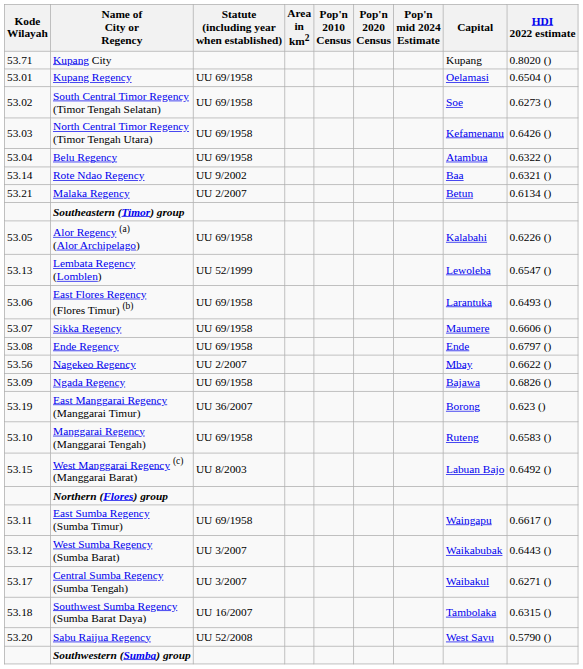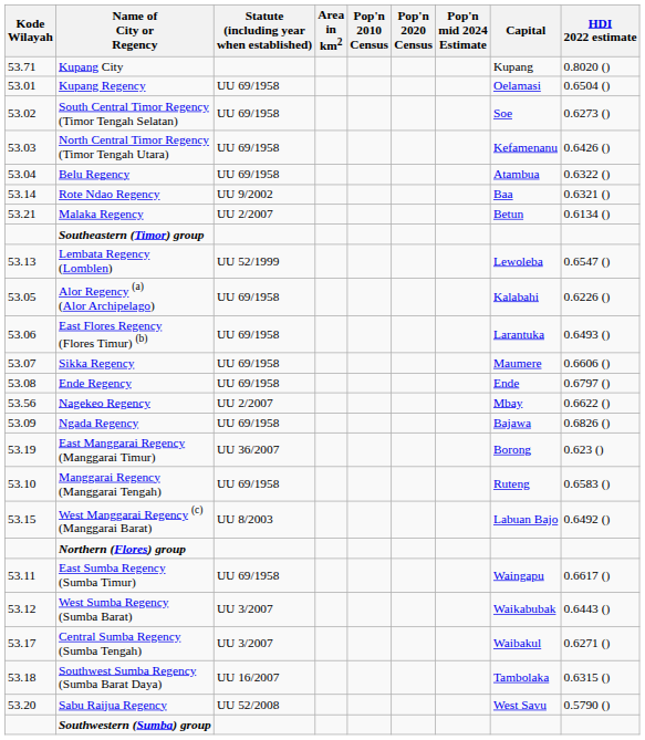 <table class="wikitable sortable" style="margin-bottom: 0;">
 <tr>
 <th>Kode <br>Wilayah</th>
 <th>Name of<br>City or<br>Regency</th>
 <th>Statute <br>(including year <br>when established)</th>
 <th>Area<br>in<br>km<sup>2</sup></th>
 <th>Pop'n <br> 2010 <br> Census</th>
 <th>Pop'n <br> 2020 <br>Census</th>
 <th>Pop'n <br> mid 2024 <br>Estimate</th>
 <th>Capital</th>
 <th><a href='#'>HDI</a><br>2022 estimate</th>
 </tr>
 <tr>
 <td>53.71</td>
 <td><a href='#'>Kupang</a> City</td>
 <td></td>
 <td align="right"></td>
 <td align="right"></td>
 <td align="right"></td>
 <td align="right"></td>
 <td>Kupang</td>
 <td>0.8020 ()</td>
 </tr>
 <tr>
 <td>53.01</td>
 <td><a href='#'>Kupang Regency</a></td>
 <td>UU 69/1958</td>
 <td align="right"></td>
 <td align="right"></td>
 <td align="right"></td>
 <td align="right"></td>
 <td><a href='#'>Oelamasi</a></td>
 <td>0.6504 ()</td>
 </tr>
 <tr>
 <td>53.02</td>
 <td><a href='#'>South Central Timor Regency</a><br>(Timor Tengah Selatan)</td>
 <td>UU 69/1958</td>
 <td align="right"></td>
 <td align="right"></td>
 <td align="right"></td>
 <td align="right"></td>
 <td><a href='#'>Soe</a></td>
 <td>0.6273 ()</td>
 </tr>
 <tr>
 <td>53.03</td>
 <td><a href='#'>North Central Timor Regency</a><br>(Timor Tengah Utara)</td>
 <td>UU 69/1958</td>
 <td align="right"></td>
 <td align="right"></td>
 <td align="right"></td>
 <td align="right"></td>
 <td><a href='#'>Kefamenanu</a></td>
 <td>0.6426 ()</td>
 </tr>
 <tr>
 <td>53.04</td>
 <td><a href='#'>Belu Regency</a></td>
 <td>UU 69/1958</td>
 <td align="right"></td>
 <td align="right"></td>
 <td align="right"></td>
 <td align="right"></td>
 <td><a href='#'>Atambua</a></td>
 <td>0.6322 ()</td>
 </tr>
 <tr>
 <td>53.14</td>
 <td><a href='#'>Rote Ndao Regency</a></td>
 <td>UU 9/2002</td>
 <td align="right"></td>
 <td align="right"></td>
 <td align="right"></td>
 <td align="right"></td>
 <td><a href='#'>Baa</a></td>
 <td>0.6321 ()</td>
 </tr>
 <tr>
 <td>53.21</td>
 <td><a href='#'>Malaka Regency</a></td>
 <td>UU 2/2007</td>
 <td align="right"></td>
 <td align="right"></td>
 <td align="right"></td>
 <td align="right"></td>
 <td><a href='#'>Betun</a></td>
 <td>0.6134 ()</td>
 </tr>
 <tr>
 <td></td>
 <td><strong><em>Southeastern (<a href='#'>Timor</a>) group</em></strong></td>
 <td></td>
 <td align="right"><em></em></td>
 <td align="right"><em></em></td>
 <td align="right"><em></em></td>
 <td align="right"><em></em></td>
 <td></td>
 </tr>
 <tr>
+<td>53.13</td>
+<td><a href='#'>Lembata Regency</a><br>(<a href='#'>Lomblen</a>)</td>
+<td>UU 52/1999</td>
+<td align="right"></td>
+<td align="right"></td>
+<td align="right"></td>
+<td align="right"></td>
+<td><a href='#'>Lewoleba</a></td>
+<td>0.6547 ()</td>
+</tr>
+<tr>
 <td>53.05</td>
 <td><a href='#'>Alor Regency</a> <sup>(a)</sup><br>(<a href='#'>Alor Archipelago</a>)</td>
 <td>UU 69/1958</td>
 <td align="right"></td>
 <td align="right"></td>
 <td align="right"></td>
 <td align="right"></td>
 <td><a href='#'>Kalabahi</a></td>
 <td>0.6226 ()</td>
-</tr>
-<tr>
-<td>53.13</td>
-<td><a href='#'>Lembata Regency</a><br>(<a href='#'>Lomblen</a>)</td>
-<td>UU 52/1999</td>
-<td align="right"></td>
-<td align="right"></td>
-<td align="right"></td>
-<td align="right"></td>
-<td><a href='#'>Lewoleba</a></td>
-<td>0.6547 ()</td>
 </tr>
 <tr>
 <td>53.06</td>
 <td><a href='#'>East Flores Regency</a><br>(Flores Timur) <sup>(b)</sup></td>
 <td>UU 69/1958</td>
 <td align="right"></td>
 <td align="right"></td>
 <td align="right"></td>
 <td align="right"></td>
 <td><a href='#'>Larantuka</a></td>
 <td>0.6493 ()</td>
 </tr>
 <tr>
 <td>53.07</td>
 <td><a href='#'>Sikka Regency</a></td>
 <td>UU 69/1958</td>
 <td align="right"></td>
 <td align="right"></td>
 <td align="right"></td>
 <td align="right"></td>
 <td><a href='#'>Maumere</a></td>
 <td>0.6606 ()</td>
 </tr>
 <tr>
 <td>53.08</td>
 <td><a href='#'>Ende Regency</a></td>
 <td>UU 69/1958</td>
 <td align="right"></td>
 <td align="right"></td>
 <td align="right"></td>
 <td align="right"></td>
 <td><a href='#'>Ende</a></td>
 <td>0.6797 ()</td>
 </tr>
 <tr>
 <td>53.56</td>
 <td><a href='#'>Nagekeo Regency</a></td>
 <td>UU 2/2007</td>
 <td align="right"></td>
 <td align="right"></td>
 <td align="right"></td>
 <td align="right"></td>
 <td><a href='#'>Mbay</a></td>
 <td>0.6622 ()</td>
 </tr>
 <tr>
 <td>53.09</td>
 <td><a href='#'>Ngada Regency</a></td>
 <td>UU 69/1958</td>
 <td align="right"></td>
 <td align="right"></td>
 <td align="right"></td>
 <td align="right"></td>
 <td><a href='#'>Bajawa</a></td>
 <td>0.6826 ()</td>
 </tr>
 <tr>
 <td>53.19</td>
 <td><a href='#'>East Manggarai Regency</a><br> (Manggarai Timur)</td>
 <td>UU 36/2007</td>
 <td align="right"></td>
 <td align="right"></td>
 <td align="right"></td>
 <td align="right"></td>
 <td><a href='#'>Borong</a></td>
 <td>0.623 ()</td>
 </tr>
 <tr>
 <td>53.10</td>
 <td><a href='#'>Manggarai Regency</a><br> (Manggarai Tengah)</td>
 <td>UU 69/1958</td>
 <td align="right"></td>
 <td align="right"></td>
 <td align="right"></td>
 <td align="right"></td>
 <td><a href='#'>Ruteng</a></td>
 <td>0.6583 ()</td>
 </tr>
 <tr>
 <td>53.15</td>
 <td><a href='#'>West Manggarai Regency</a> <sup>(c)</sup><br> (Manggarai Barat)</td>
 <td>UU 8/2003</td>
 <td align="right"></td>
 <td align="right"></td>
 <td align="right"></td>
 <td align="right"></td>
 <td><a href='#'>Labuan Bajo</a></td>
 <td>0.6492 ()</td>
 </tr>
 <tr>
 <td></td>
 <td><strong><em>Northern (<a href='#'>Flores</a>) group</em></strong></td>
 <td></td>
 <td align="right"><em></em></td>
 <td align="right"><em></em></td>
 <td align="right"><em></em></td>
 <td align="right"><em></em></td>
 <td></td>
 <td></td>
 </tr>
 <tr>
 <td>53.11</td>
 <td><a href='#'>East Sumba Regency</a><br>(Sumba Timur)</td>
 <td>UU 69/1958</td>
 <td align="right"></td>
 <td align="right"></td>
 <td align="right"></td>
 <td align="right"></td>
 <td><a href='#'>Waingapu</a></td>
 <td>0.6617 ()</td>
 </tr>
 <tr>
 <td>53.12</td>
 <td><a href='#'>West Sumba Regency</a><br>(Sumba Barat)</td>
 <td>UU 3/2007</td>
 <td align="right"></td>
 <td align="right"></td>
 <td align="right"></td>
 <td align="right"></td>
 <td><a href='#'>Waikabubak</a></td>
 <td>0.6443 ()</td>
 </tr>
 <tr>
 <td>53.17</td>
 <td><a href='#'>Central Sumba Regency</a><br>(Sumba Tengah)</td>
 <td>UU 3/2007</td>
 <td align="right"></td>
 <td align="right"></td>
 <td align="right"></td>
 <td align="right"></td>
 <td><a href='#'>Waibakul</a></td>
 <td>0.6271 ()</td>
 </tr>
 <tr>
 <td>53.18</td>
 <td><a href='#'>Southwest Sumba Regency</a><br>(Sumba Barat Daya)</td>
 <td>UU 16/2007</td>
 <td align="right"></td>
 <td align="right"></td>
 <td align="right"></td>
 <td align="right"></td>
 <td><a href='#'>Tambolaka</a></td>
 <td>0.6315 ()</td>
 </tr>
 <tr>
 <td>53.20</td>
 <td><a href='#'>Sabu Raijua Regency</a></td>
 <td>UU 52/2008</td>
 <td align="right"></td>
 <td align="right"></td>
 <td align="right"></td>
 <td align="right"></td>
 <td><a href='#'>West Savu</a></td>
 <td>0.5790 ()</td>
 </tr>
 <tr>
 <td></td>
 <td><strong><em>Southwestern (<a href='#'>Sumba</a>) group</em></strong></td>
 <td></td>
 <td align="right"><em></em></td>
 <td align="right"><em></em></td>
 <td align="right"><em></em></td>
 <td align="right"><em></em></td>
 <td></td>
 <td></td>
 </tr>
 </table>
